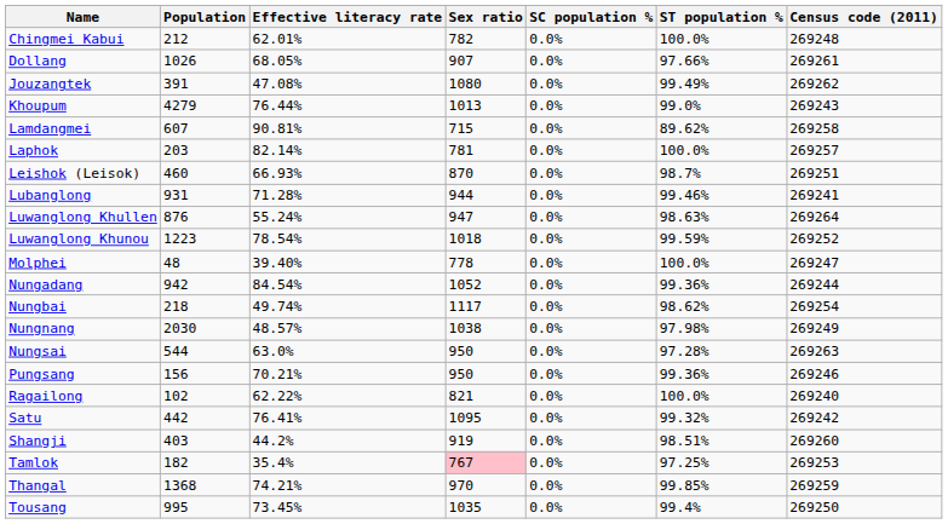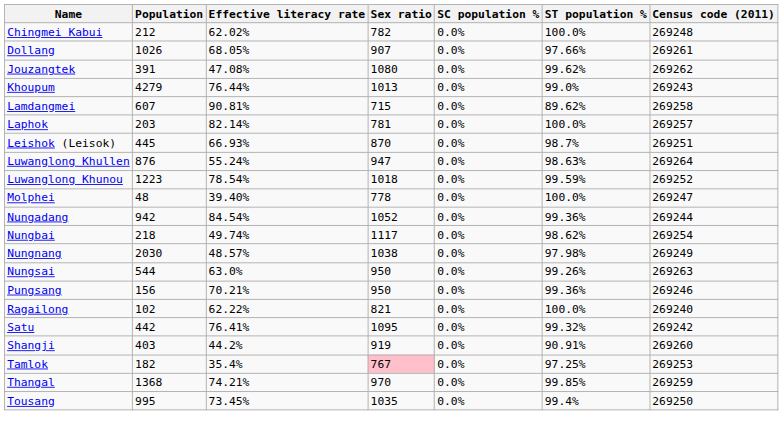 <table class="wikitable sortable">
 <tr>
 <th>Name</th>
 <th>Population</th>
 <th>Effective literacy rate</th>
 <th>Sex ratio</th>
 <th>SC population %</th>
 <th>ST population %</th>
 <th>Census code (2011)</th>
 </tr>
 <tr>
 <td><a href='#'>Chingmei Kabui</a></td>
 <td>212</td>
-<td>62.01%</td>
+<td>62.02%</td>
 <td>782</td>
 <td>0.0%</td>
 <td>100.0%</td>
 <td>269248</td>
 </tr>
 <tr>
 <td><a href='#'>Dollang</a></td>
 <td>1026</td>
 <td>68.05%</td>
 <td>907</td>
 <td>0.0%</td>
 <td>97.66%</td>
 <td>269261</td>
 </tr>
 <tr>
 <td><a href='#'>Jouzangtek</a></td>
 <td>391</td>
 <td>47.08%</td>
 <td>1080</td>
 <td>0.0%</td>
-<td>99.49%</td>
+<td>99.62%</td>
 <td>269262</td>
 </tr>
 <tr>
 <td><a href='#'>Khoupum</a></td>
 <td>4279</td>
 <td>76.44%</td>
 <td>1013</td>
 <td>0.0%</td>
 <td>99.0%</td>
 <td>269243</td>
 </tr>
 <tr>
 <td><a href='#'>Lamdangmei</a></td>
 <td>607</td>
 <td>90.81%</td>
 <td>715</td>
 <td>0.0%</td>
 <td>89.62%</td>
 <td>269258</td>
 </tr>
 <tr>
 <td><a href='#'>Laphok</a></td>
 <td>203</td>
 <td>82.14%</td>
 <td>781</td>
 <td>0.0%</td>
 <td>100.0%</td>
 <td>269257</td>
 </tr>
 <tr>
 <td><a href='#'>Leishok</a> (Leisok)</td>
-<td>460</td>
+<td>445</td>
 <td>66.93%</td>
 <td>870</td>
 <td>0.0%</td>
 <td>98.7%</td>
 <td>269251</td>
-</tr>
-<tr>
-<td><a href='#'>Lubanglong</a></td>
-<td>931</td>
-<td>71.28%</td>
-<td>944</td>
-<td>0.0%</td>
-<td>99.46%</td>
-<td>269241</td>
 </tr>
 <tr>
 <td><a href='#'>Luwanglong Khullen</a></td>
 <td>876</td>
 <td>55.24%</td>
 <td>947</td>
 <td>0.0%</td>
 <td>98.63%</td>
 <td>269264</td>
 </tr>
 <tr>
 <td><a href='#'>Luwanglong Khunou</a></td>
 <td>1223</td>
 <td>78.54%</td>
 <td>1018</td>
 <td>0.0%</td>
 <td>99.59%</td>
 <td>269252</td>
 </tr>
 <tr>
 <td><a href='#'>Molphei</a></td>
 <td>48</td>
 <td>39.40%</td>
 <td>778</td>
 <td>0.0%</td>
 <td>100.0%</td>
 <td>269247</td>
 </tr>
 <tr>
 <td><a href='#'>Nungadang</a></td>
 <td>942</td>
 <td>84.54%</td>
 <td>1052</td>
 <td>0.0%</td>
 <td>99.36%</td>
 <td>269244</td>
 </tr>
 <tr>
 <td><a href='#'>Nungbai</a></td>
 <td>218</td>
 <td>49.74%</td>
 <td>1117</td>
 <td>0.0%</td>
 <td>98.62%</td>
 <td>269254</td>
 </tr>
 <tr>
 <td><a href='#'>Nungnang</a></td>
 <td>2030</td>
 <td>48.57%</td>
 <td>1038</td>
 <td>0.0%</td>
 <td>97.98%</td>
 <td>269249</td>
 </tr>
 <tr>
 <td><a href='#'>Nungsai</a></td>
 <td>544</td>
 <td>63.0%</td>
 <td>950</td>
 <td>0.0%</td>
-<td>97.28%</td>
+<td>99.26%</td>
 <td>269263</td>
 </tr>
 <tr>
 <td><a href='#'>Pungsang</a></td>
 <td>156</td>
 <td>70.21%</td>
 <td>950</td>
 <td>0.0%</td>
 <td>99.36%</td>
 <td>269246</td>
 </tr>
 <tr>
 <td><a href='#'>Ragailong</a></td>
 <td>102</td>
 <td>62.22%</td>
 <td>821</td>
 <td>0.0%</td>
 <td>100.0%</td>
 <td>269240</td>
 </tr>
 <tr>
 <td><a href='#'>Satu</a></td>
 <td>442</td>
 <td>76.41%</td>
 <td>1095</td>
 <td>0.0%</td>
 <td>99.32%</td>
 <td>269242</td>
 </tr>
 <tr>
 <td><a href='#'>Shangji</a></td>
 <td>403</td>
 <td>44.2%</td>
 <td>919</td>
 <td>0.0%</td>
-<td>98.51%</td>
+<td>90.91%</td>
 <td>269260</td>
 </tr>
 <tr>
 <td><a href='#'>Tamlok</a></td>
 <td>182</td>
 <td>35.4%</td>
 <td style="background: pink;">767</td>
 <td>0.0%</td>
 <td>97.25%</td>
 <td>269253</td>
 </tr>
 <tr>
 <td><a href='#'>Thangal</a></td>
 <td>1368</td>
 <td>74.21%</td>
 <td>970</td>
 <td>0.0%</td>
 <td>99.85%</td>
 <td>269259</td>
 </tr>
 <tr>
 <td><a href='#'>Tousang</a></td>
 <td>995</td>
 <td>73.45%</td>
 <td>1035</td>
 <td>0.0%</td>
 <td>99.4%</td>
 <td>269250</td>
 </tr>
 </table>
